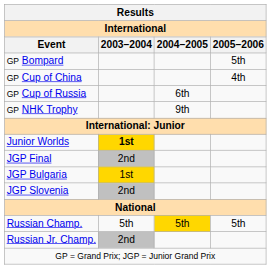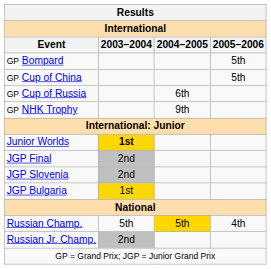 <table class="wikitable" style="text-align:center">
 <tr>
 <th colspan=4 align=center><strong>Results</strong></th>
 </tr>
 <tr>
 <th style="background-color: #ffdead; " colspan=4 align=center><strong>International</strong></th>
 </tr>
 <tr>
 <th>Event</th>
 <th>2003–2004</th>
 <th>2004–2005</th>
 <th>2005–2006</th>
 </tr>
 <tr>
 <td align=left><small>GP</small> <a href='#'>Bompard</a></td>
 <td></td>
 <td></td>
 <td>5th</td>
 </tr>
 <tr>
 <td align=left><small>GP</small> <a href='#'>Cup of China</a></td>
 <td></td>
 <td></td>
-<td>4th</td>
+<td>5th</td>
 </tr>
 <tr>
 <td align=left><small>GP</small> <a href='#'>Cup of Russia</a></td>
 <td></td>
 <td>6th</td>
 <td></td>
 </tr>
 <tr>
 <td align=left><small>GP</small> <a href='#'>NHK Trophy</a></td>
 <td></td>
 <td>9th</td>
 <td></td>
 </tr>
 <tr>
 <th style="background-color: #ffdead; " colspan=4 align=center><strong>International: Junior</strong></th>
 </tr>
 <tr>
 <td align=left><a href='#'>Junior Worlds</a></td>
 <td bgcolor=gold><strong>1st</strong></td>
 <td></td>
 <td></td>
 </tr>
 <tr>
 <td align=left><a href='#'>JGP Final</a></td>
 <td bgcolor=silver>2nd</td>
 <td></td>
 <td></td>
 </tr>
 <tr>
-<td align=left><a href='#'>JGP Bulgaria</a></td>
-<td bgcolor=gold>1st</td>
+<td align=left><a href='#'>JGP Slovenia</a></td>
+<td bgcolor=silver>2nd</td>
 <td></td>
 <td></td>
 </tr>
 <tr>
-<td align=left><a href='#'>JGP Slovenia</a></td>
-<td bgcolor=silver>2nd</td>
+<td align=left><a href='#'>JGP Bulgaria</a></td>
+<td bgcolor=gold>1st</td>
 <td></td>
 <td></td>
 </tr>
 <tr>
 <th style="background-color: #ffdead; " colspan=4 align=center><strong>National</strong></th>
 </tr>
 <tr>
 <td align=left><a href='#'>Russian Champ.</a></td>
 <td>5th</td>
 <td style="background: gold;">5th</td>
-<td>5th</td>
+<td>4th</td>
 </tr>
 <tr>
 <td align=left><a href='#'>Russian Jr. Champ.</a></td>
 <td bgcolor=silver>2nd</td>
 <td></td>
 <td></td>
 </tr>
 <tr>
 <td colspan=4 align=center><small> GP = Grand Prix; JGP = Junior Grand Prix </small></td>
 </tr>
 </table>
